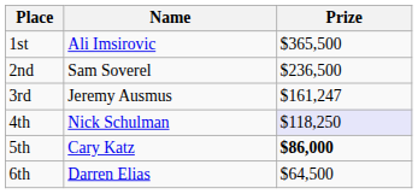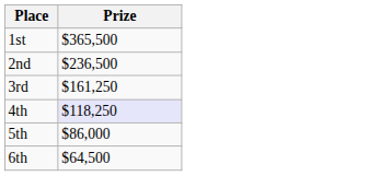 <table class="wikitable">
 <tr>
 <th width="50">Place</th>
-<th width="200">Name</th>
 <th width="125">Prize</th>
 </tr>
 <tr>
 <td>1st</td>
-<td> <a href='#'>Ali Imsirovic</a></td>
 <td>$365,500</td>
 </tr>
 <tr>
 <td>2nd</td>
-<td> Sam Soverel</td>
 <td>$236,500</td>
 </tr>
 <tr>
 <td>3rd</td>
-<td> Jeremy Ausmus</td>
-<td>$161,247</td>
+<td>$161,250</td>
 </tr>
 <tr>
 <td>4th</td>
-<td> <a href='#'>Nick Schulman</a></td>
 <td style="background: lavender;">$118,250</td>
 </tr>
 <tr>
 <td>5th</td>
-<td> <a href='#'>Cary Katz</a></td>
-<td><strong>$86,000</strong></td>
+<td>$86,000</td>
 </tr>
 <tr>
 <td>6th</td>
-<td> <a href='#'>Darren Elias</a></td>
 <td>$64,500</td>
 </tr>
 </table>
